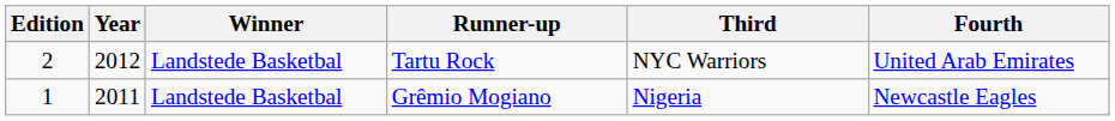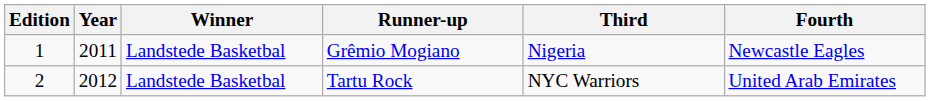 <table class="wikitable sortable" style="text-align:center">
 <tr>
 <th>Edition</th>
 <th>Year</th>
 <th style="width:160px;">Winner</th>
 <th style="width:160px;">Runner-up</th>
 <th style="width:160px;">Third</th>
 <th style="width:160px;">Fourth</th>
 </tr>
 <tr>
+<td>1</td>
+<td>2011</td>
+<td align="left"> <a href='#'>Landstede Basketbal</a></td>
+<td align="left"> <a href='#'>Grêmio Mogiano</a></td>
+<td align="left"> <a href='#'>Nigeria</a></td>
+<td align="left"> <a href='#'>Newcastle Eagles</a></td>
+</tr>
+<tr>
 <td>2</td>
 <td>2012</td>
 <td align="left"> <a href='#'>Landstede Basketbal</a></td>
 <td align="left"> <a href='#'>Tartu Rock</a></td>
 <td align="left"> NYC Warriors</td>
 <td align="left"> <a href='#'>United Arab Emirates</a></td>
 </tr>
-<tr>
-<td>1</td>
-<td>2011</td>
-<td align="left"> <a href='#'>Landstede Basketbal</a></td>
-<td align="left"> <a href='#'>Grêmio Mogiano</a></td>
-<td align="left"> <a href='#'>Nigeria</a></td>
-<td align="left"> <a href='#'>Newcastle Eagles</a></td>
-</tr>
 </table>
